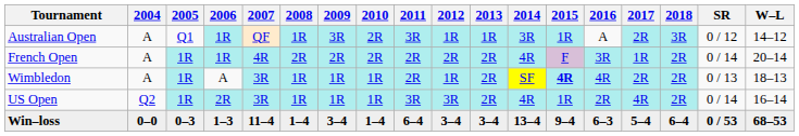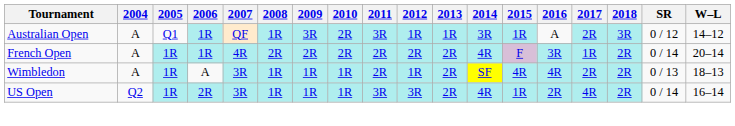 <table class="wikitable nowrap" style=text-align:center>
 <tr>
 <th width=140>Tournament</th>
 <th width=38><a href='#'>2004</a></th>
 <th width=38><a href='#'>2005</a></th>
 <th width=38><a href='#'>2006</a></th>
 <th width=38><a href='#'>2007</a></th>
 <th width=38><a href='#'>2008</a></th>
 <th width=38><a href='#'>2009</a></th>
 <th width=38><a href='#'>2010</a></th>
 <th width=38><a href='#'>2011</a></th>
 <th width=38><a href='#'>2012</a></th>
 <th width=38><a href='#'>2013</a></th>
 <th width=38><a href='#'>2014</a></th>
 <th width=38><a href='#'>2015</a></th>
 <th width=38><a href='#'>2016</a></th>
 <th width=38><a href='#'>2017</a></th>
 <th width=38><a href='#'>2018</a></th>
 <th width=50>SR</th>
 <th width=50>W–L</th>
 </tr>
 <tr>
 <td align=left><a href='#'>Australian Open</a></td>
 <td>A</td>
 <td><a href='#'>Q1</a></td>
 <td bgcolor=afeeee><a href='#'>1R</a></td>
 <td bgcolor=ffebcd><a href='#'>QF</a></td>
 <td bgcolor=afeeee><a href='#'>1R</a></td>
 <td bgcolor=afeeee><a href='#'>3R</a></td>
 <td bgcolor=afeeee><a href='#'>2R</a></td>
 <td bgcolor=afeeee><a href='#'>3R</a></td>
 <td bgcolor=afeeee><a href='#'>1R</a></td>
 <td bgcolor=afeeee><a href='#'>1R</a></td>
 <td bgcolor=afeeee><a href='#'>3R</a></td>
 <td bgcolor=afeeee><a href='#'>1R</a></td>
 <td>A</td>
 <td bgcolor=afeeee><a href='#'>2R</a></td>
 <td bgcolor=afeeee><a href='#'>3R</a></td>
 <td>0 / 12</td>
 <td>14–12</td>
 </tr>
 <tr>
 <td align=left><a href='#'>French Open</a></td>
 <td>A</td>
 <td bgcolor=afeeee><a href='#'>1R</a></td>
 <td bgcolor=afeeee><a href='#'>1R</a></td>
 <td bgcolor=afeeee><a href='#'>4R</a></td>
 <td bgcolor=afeeee><a href='#'>2R</a></td>
 <td bgcolor=afeeee><a href='#'>2R</a></td>
 <td bgcolor=afeeee><a href='#'>2R</a></td>
 <td bgcolor=afeeee><a href='#'>2R</a></td>
 <td bgcolor=afeeee><a href='#'>2R</a></td>
 <td bgcolor=afeeee><a href='#'>2R</a></td>
 <td bgcolor=afeeee><a href='#'>4R</a></td>
 <td style="background:thistle;"><a href='#'>F</a></td>
 <td bgcolor=afeeee><a href='#'>3R</a></td>
 <td bgcolor=afeeee><a href='#'>1R</a></td>
 <td bgcolor=afeeee><a href='#'>2R</a></td>
 <td>0 / 14</td>
 <td>20–14</td>
 </tr>
 <tr>
 <td align=left><a href='#'>Wimbledon</a></td>
 <td>A</td>
 <td bgcolor=afeeee><a href='#'>1R</a></td>
 <td>A</td>
 <td bgcolor=afeeee><a href='#'>3R</a></td>
 <td bgcolor=afeeee><a href='#'>1R</a></td>
 <td bgcolor=afeeee><a href='#'>1R</a></td>
 <td bgcolor=afeeee><a href='#'>1R</a></td>
 <td bgcolor=afeeee><a href='#'>2R</a></td>
 <td bgcolor=afeeee><a href='#'>1R</a></td>
 <td bgcolor=afeeee><a href='#'>2R</a></td>
 <td style="background:yellow;"><a href='#'>SF</a></td>
-<td bgcolor=afeeee><strong><a href='#'>4R</a></strong></td>
+<td bgcolor=afeeee><a href='#'>4R</a></td>
 <td bgcolor=afeeee><a href='#'>4R</a></td>
 <td bgcolor=afeeee><a href='#'>2R</a></td>
 <td bgcolor=afeeee><a href='#'>2R</a></td>
 <td>0 / 13</td>
 <td>18–13</td>
 </tr>
 <tr>
 <td align=left><a href='#'>US Open</a></td>
 <td><a href='#'>Q2</a></td>
 <td bgcolor=afeeee><a href='#'>1R</a></td>
 <td bgcolor=afeeee><a href='#'>2R</a></td>
 <td bgcolor=afeeee><a href='#'>3R</a></td>
 <td bgcolor=afeeee><a href='#'>1R</a></td>
 <td bgcolor=afeeee><a href='#'>1R</a></td>
 <td bgcolor=afeeee><a href='#'>1R</a></td>
 <td bgcolor=afeeee><a href='#'>3R</a></td>
 <td bgcolor=afeeee><a href='#'>3R</a></td>
 <td bgcolor=afeeee><a href='#'>2R</a></td>
 <td bgcolor=afeeee><a href='#'>4R</a></td>
 <td bgcolor=afeeee><a href='#'>1R</a></td>
 <td bgcolor=afeeee><a href='#'>2R</a></td>
 <td bgcolor=afeeee><a href='#'>4R</a></td>
 <td bgcolor=afeeee><a href='#'>2R</a></td>
 <td>0 / 14</td>
 <td>16–14</td>
 </tr>
-<tr style=background:#efefef;font-weight:bold;>
-<td style="text-align:left">Win–loss</td>
-<td>0–0</td>
-<td>0–3</td>
-<td>1–3</td>
-<td>11–4</td>
-<td>1–4</td>
-<td>3–4</td>
-<td>1–4</td>
-<td>6–4</td>
-<td>3–4</td>
-<td>3–4</td>
-<td>13–4</td>
-<td>9–4</td>
-<td>6–3</td>
-<td>5–4</td>
-<td>6–4</td>
-<td>0 / 53</td>
-<td>68–53</td>
-</tr>
 </table>
